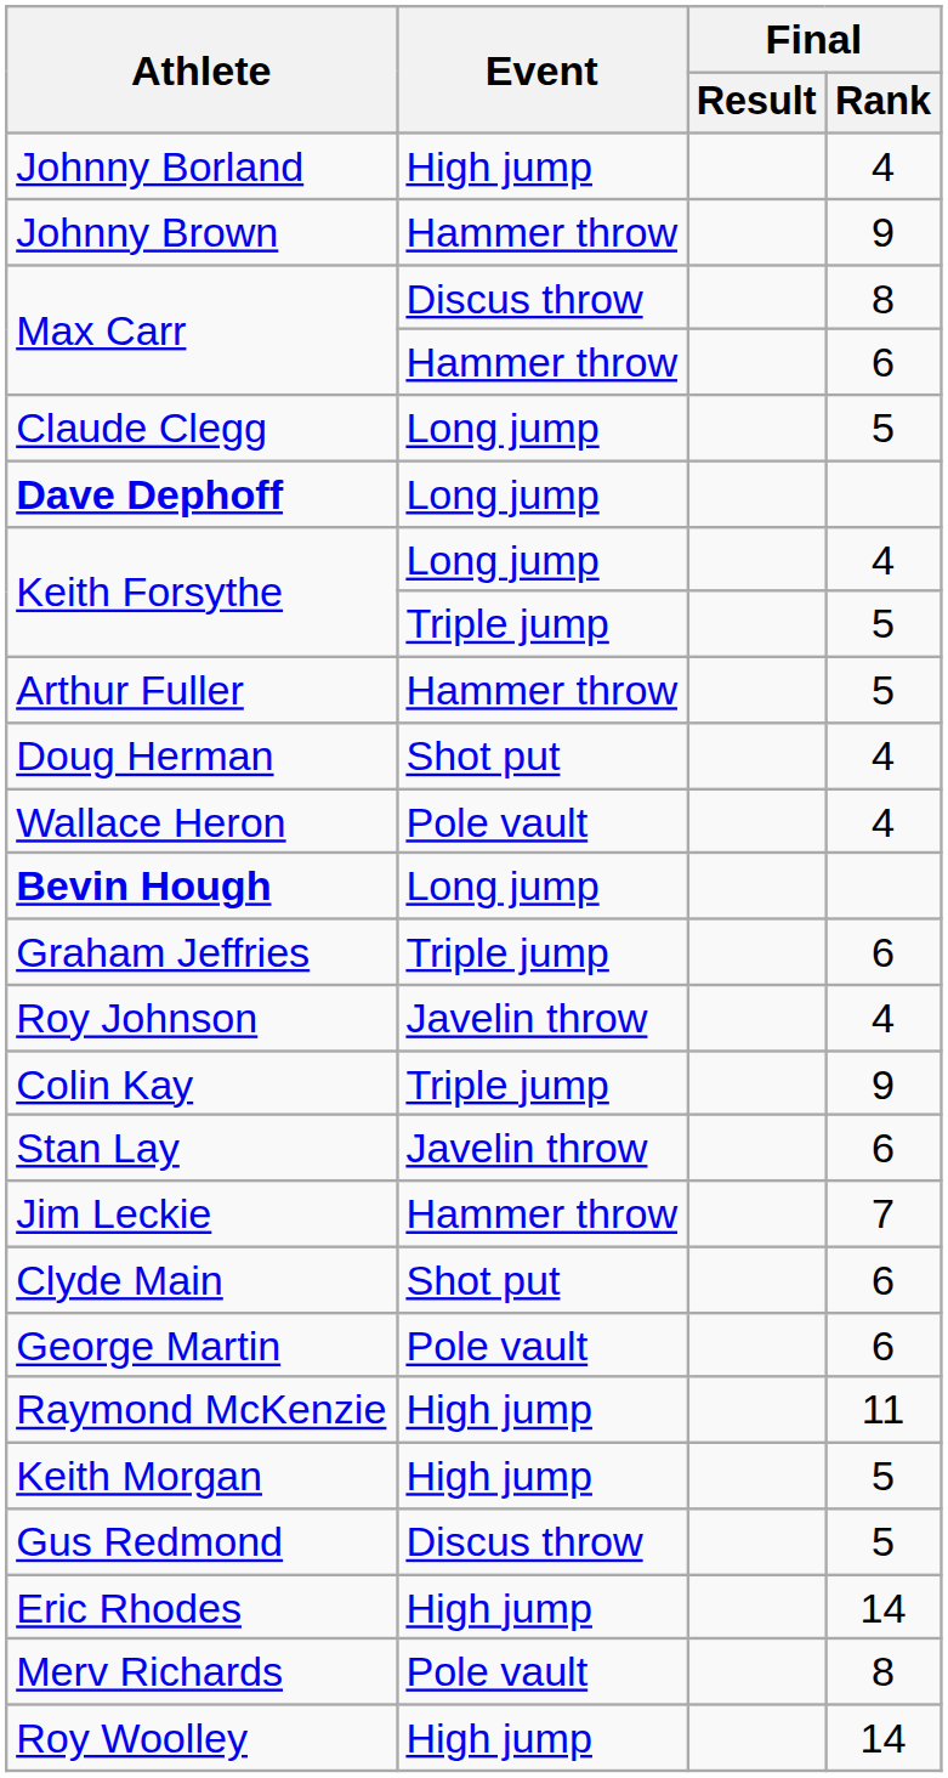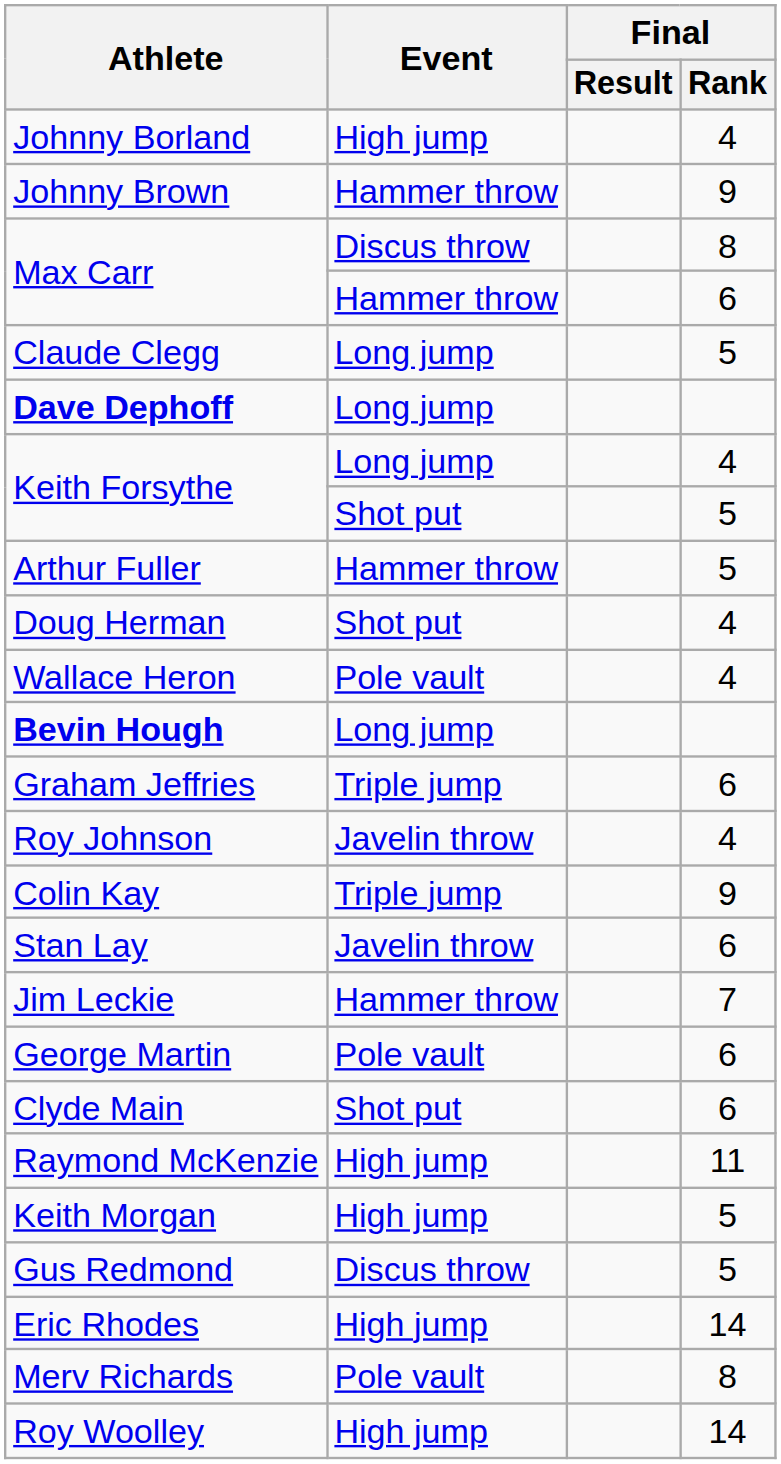 <table class=wikitable style=font-size:90%>
 <tr>
 <th rowspan=2>Athlete</th>
 <th rowspan=2>Event</th>
 <th colspan=2>Final</th>
 </tr>
 <tr style=font-size:95%>
 <th>Result</th>
 <th>Rank</th>
 </tr>
 <tr align=center>
 <td align=left><a href='#'>Johnny Borland</a></td>
 <td align=left><a href='#'>High jump</a></td>
 <td></td>
 <td>4</td>
 </tr>
 <tr align=center>
 <td align=left><a href='#'>Johnny Brown</a></td>
 <td align=left><a href='#'>Hammer throw</a></td>
 <td></td>
 <td>9</td>
 </tr>
 <tr align=center>
 <td align=left rowspan=2><a href='#'>Max Carr</a></td>
 <td align=left><a href='#'>Discus throw</a></td>
 <td></td>
 <td>8</td>
 </tr>
 <tr align=center>
 <td align=left><a href='#'>Hammer throw</a></td>
 <td></td>
 <td>6</td>
 </tr>
 <tr align=center>
 <td align=left><a href='#'>Claude Clegg</a></td>
 <td align=left><a href='#'>Long jump</a></td>
 <td></td>
 <td>5</td>
 </tr>
 <tr align=center>
 <td align=left><strong><a href='#'>Dave Dephoff</a></strong></td>
 <td align=left><a href='#'>Long jump</a></td>
 <td></td>
 <td></td>
 </tr>
 <tr align=center>
 <td align=left rowspan=2><a href='#'>Keith Forsythe</a></td>
 <td align=left><a href='#'>Long jump</a></td>
 <td></td>
 <td>4</td>
 </tr>
 <tr align=center>
-<td align=left><a href='#'>Triple jump</a></td>
+<td align=left><a href='#'>Shot put</a></td>
 <td></td>
 <td>5</td>
 </tr>
 <tr align=center>
 <td align=left><a href='#'>Arthur Fuller</a></td>
 <td align=left><a href='#'>Hammer throw</a></td>
 <td></td>
 <td>5</td>
 </tr>
 <tr align=center>
 <td align=left><a href='#'>Doug Herman</a></td>
 <td align=left><a href='#'>Shot put</a></td>
 <td></td>
 <td>4</td>
 </tr>
 <tr align=center>
 <td align=left><a href='#'>Wallace Heron</a></td>
 <td align=left><a href='#'>Pole vault</a></td>
 <td></td>
 <td>4</td>
 </tr>
 <tr align=center>
 <td align=left><strong><a href='#'>Bevin Hough</a></strong></td>
 <td align=left><a href='#'>Long jump</a></td>
 <td></td>
 <td></td>
 </tr>
 <tr align=center>
 <td align=left><a href='#'>Graham Jeffries</a></td>
 <td align=left><a href='#'>Triple jump</a></td>
 <td></td>
 <td>6</td>
 </tr>
 <tr align=center>
 <td align=left><a href='#'>Roy Johnson</a></td>
 <td align=left><a href='#'>Javelin throw</a></td>
 <td></td>
 <td>4</td>
 </tr>
 <tr align=center>
 <td align=left><a href='#'>Colin Kay</a></td>
 <td align=left><a href='#'>Triple jump</a></td>
 <td></td>
 <td>9</td>
 </tr>
 <tr align=center>
 <td align=left><a href='#'>Stan Lay</a></td>
 <td align=left><a href='#'>Javelin throw</a></td>
 <td></td>
 <td>6</td>
 </tr>
 <tr align=center>
 <td align=left><a href='#'>Jim Leckie</a></td>
 <td align=left><a href='#'>Hammer throw</a></td>
 <td></td>
 <td>7</td>
 </tr>
 <tr align=center>
-<td align=left><a href='#'>Clyde Main</a></td>
-<td align=left><a href='#'>Shot put</a></td>
+<td align=left><a href='#'>George Martin</a></td>
+<td align=left><a href='#'>Pole vault</a></td>
 <td></td>
 <td>6</td>
 </tr>
 <tr align=center>
-<td align=left><a href='#'>George Martin</a></td>
-<td align=left><a href='#'>Pole vault</a></td>
+<td align=left><a href='#'>Clyde Main</a></td>
+<td align=left><a href='#'>Shot put</a></td>
 <td></td>
 <td>6</td>
 </tr>
 <tr align=center>
 <td align=left><a href='#'>Raymond McKenzie</a></td>
 <td align=left><a href='#'>High jump</a></td>
 <td></td>
 <td>11</td>
 </tr>
 <tr align=center>
 <td align=left><a href='#'>Keith Morgan</a></td>
 <td align=left><a href='#'>High jump</a></td>
 <td></td>
 <td>5</td>
 </tr>
 <tr align=center>
 <td align=left><a href='#'>Gus Redmond</a></td>
 <td align=left><a href='#'>Discus throw</a></td>
 <td></td>
 <td>5</td>
 </tr>
 <tr align=center>
 <td align=left><a href='#'>Eric Rhodes</a></td>
 <td align=left><a href='#'>High jump</a></td>
 <td></td>
 <td>14</td>
 </tr>
 <tr align=center>
 <td align=left><a href='#'>Merv Richards</a></td>
 <td align=left><a href='#'>Pole vault</a></td>
 <td></td>
 <td>8</td>
 </tr>
 <tr align=center>
 <td align=left><a href='#'>Roy Woolley</a></td>
 <td align=left><a href='#'>High jump</a></td>
 <td></td>
 <td>14</td>
 </tr>
 </table>
